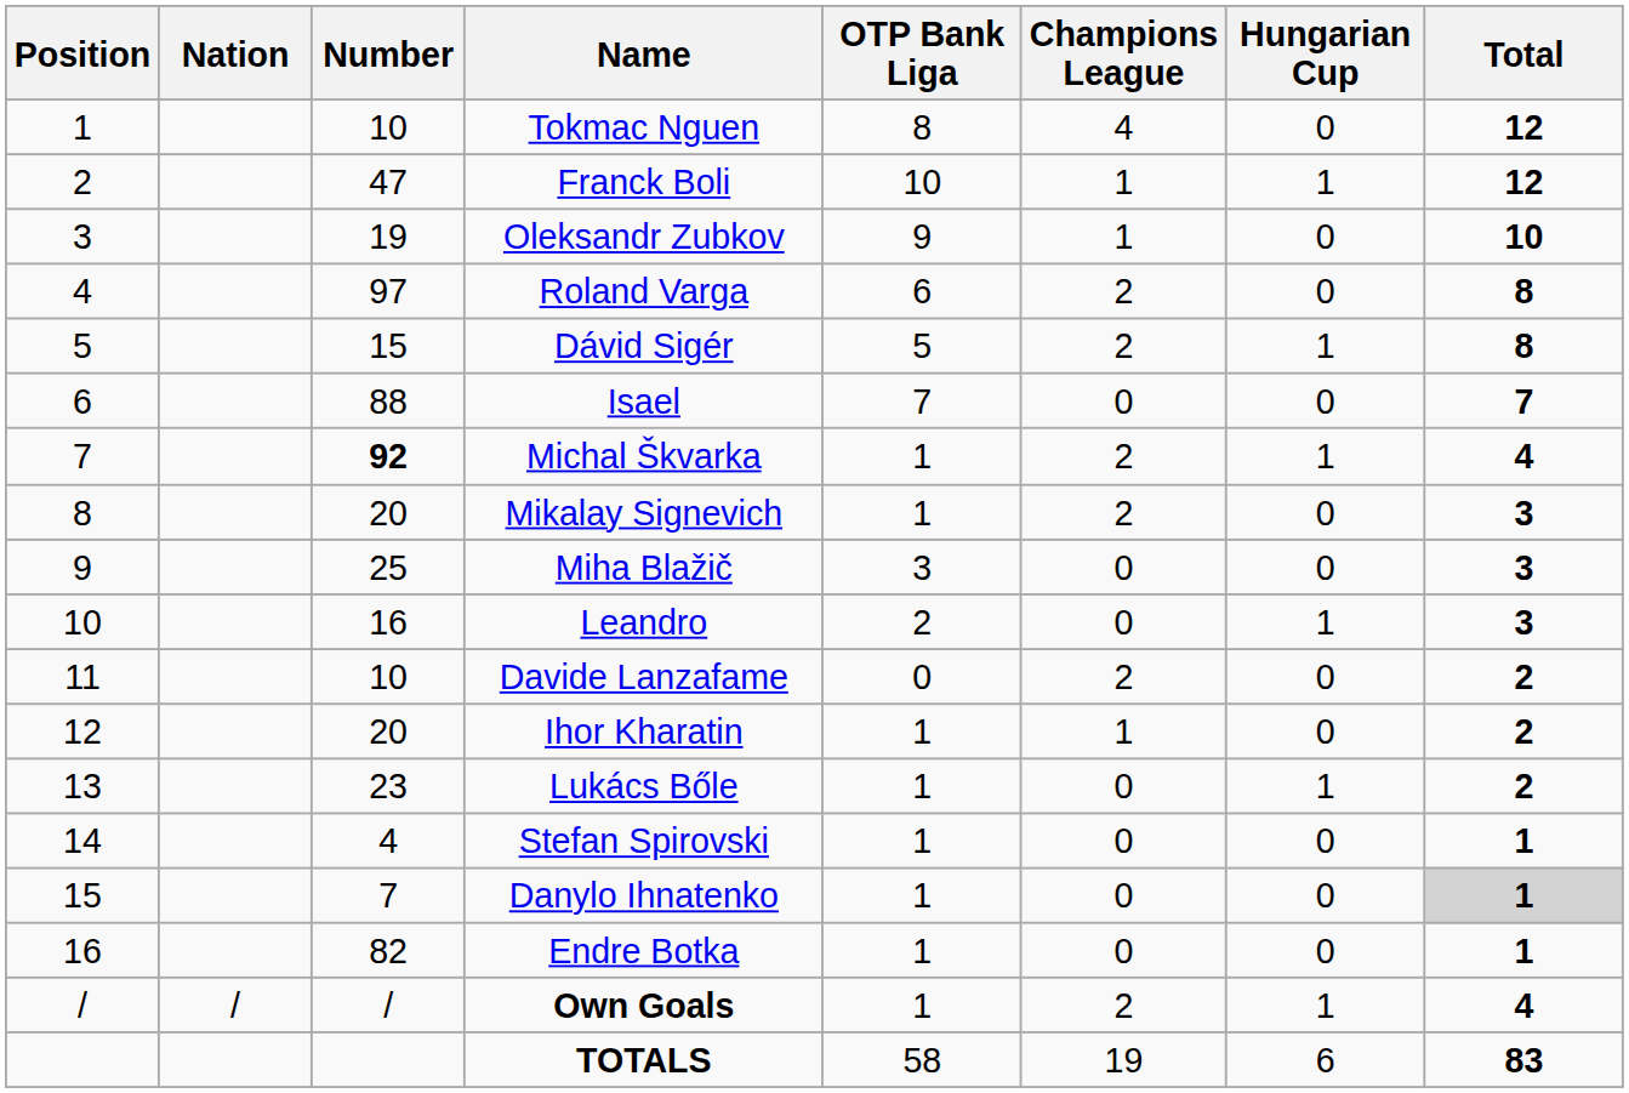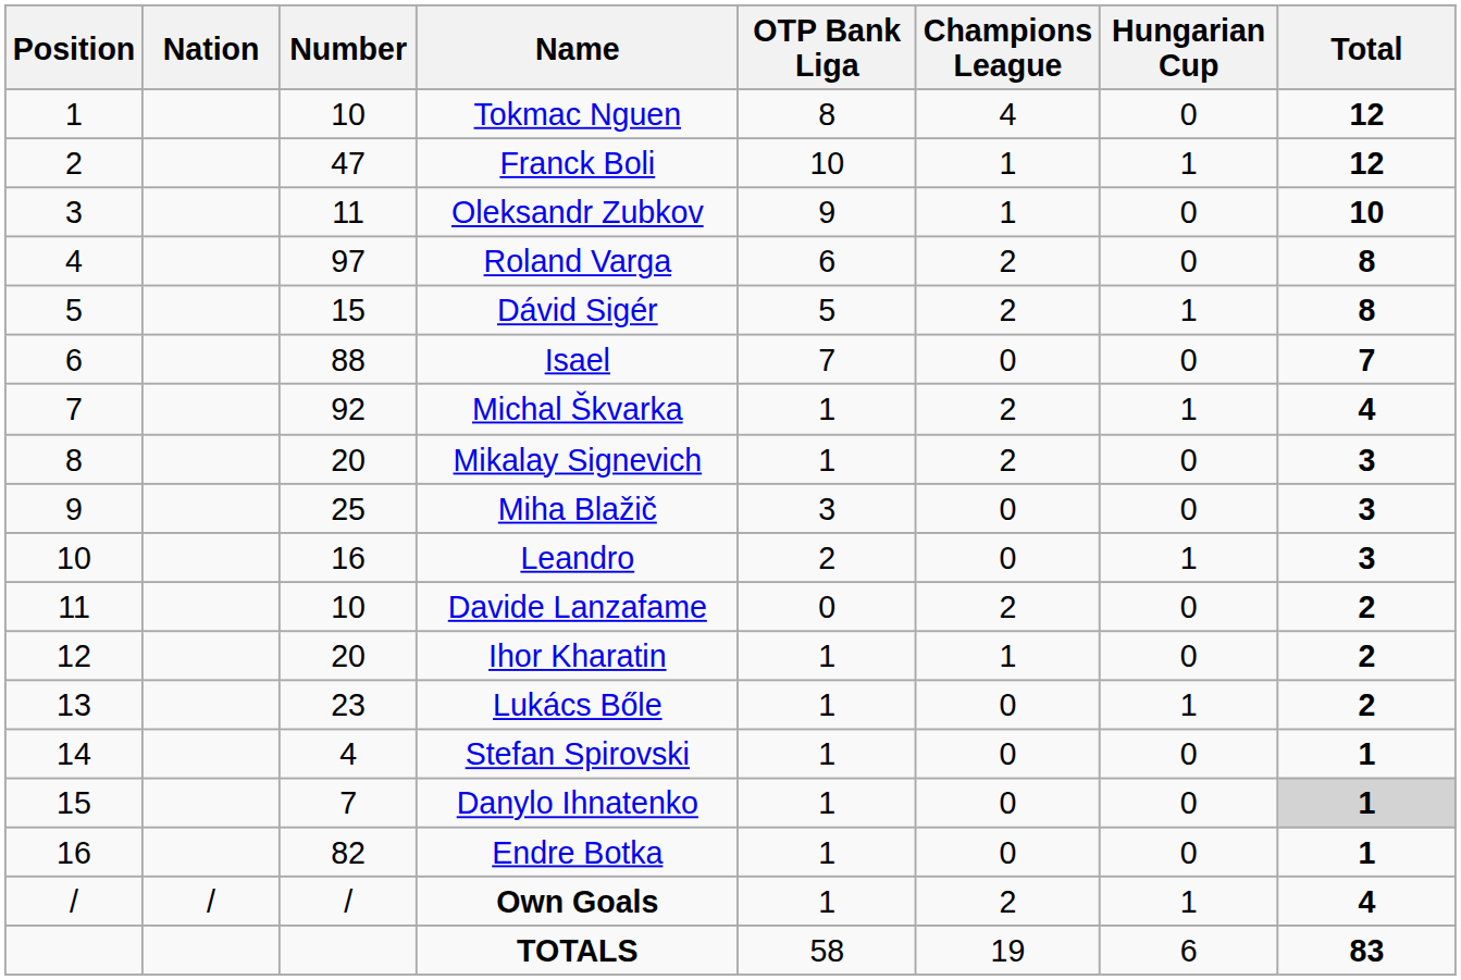 <table class="wikitable" style="font-size: 95%; text-align: center;">
 <tr>
 <th width=60>Position</th>
 <th width=60>Nation</th>
 <th width=60>Number</th>
 <th width=150>Name</th>
 <th width=80>OTP Bank Liga</th>
 <th width=80>Champions League</th>
 <th width=80>Hungarian Cup</th>
 <th width=80>Total</th>
 </tr>
 <tr>
 <td>1</td>
 <td></td>
 <td>10</td>
 <td><a href='#'>Tokmac Nguen</a></td>
 <td>8</td>
 <td>4</td>
 <td>0</td>
 <td><strong>12</strong></td>
 </tr>
 <tr>
 <td>2</td>
 <td></td>
 <td>47</td>
 <td><a href='#'>Franck Boli</a></td>
 <td>10</td>
 <td>1</td>
 <td>1</td>
 <td><strong>12</strong></td>
 </tr>
 <tr>
 <td>3</td>
 <td></td>
-<td>19</td>
+<td>11</td>
 <td><a href='#'>Oleksandr Zubkov</a></td>
 <td>9</td>
 <td>1</td>
 <td>0</td>
 <td><strong>10</strong></td>
 </tr>
 <tr>
 <td>4</td>
 <td></td>
 <td>97</td>
 <td><a href='#'>Roland Varga</a></td>
 <td>6</td>
 <td>2</td>
 <td>0</td>
 <td><strong>8</strong></td>
 </tr>
 <tr>
 <td>5</td>
 <td></td>
 <td>15</td>
 <td><a href='#'>Dávid Sigér</a></td>
 <td>5</td>
 <td>2</td>
 <td>1</td>
 <td><strong>8</strong></td>
 </tr>
 <tr>
 <td>6</td>
 <td></td>
 <td>88</td>
 <td><a href='#'>Isael</a></td>
 <td>7</td>
 <td>0</td>
 <td>0</td>
 <td><strong>7</strong></td>
 </tr>
 <tr>
 <td>7</td>
 <td></td>
-<td><strong>92</strong></td>
+<td>92</td>
 <td><a href='#'>Michal Škvarka</a></td>
 <td>1</td>
 <td>2</td>
 <td>1</td>
 <td><strong>4</strong></td>
 </tr>
 <tr>
 <td>8</td>
 <td></td>
 <td>20</td>
 <td><a href='#'>Mikalay Signevich</a></td>
 <td>1</td>
 <td>2</td>
 <td>0</td>
 <td><strong>3</strong></td>
 </tr>
 <tr>
 <td>9</td>
 <td></td>
 <td>25</td>
 <td><a href='#'>Miha Blažič</a></td>
 <td>3</td>
 <td>0</td>
 <td>0</td>
 <td><strong>3</strong></td>
 </tr>
 <tr>
 <td>10</td>
 <td></td>
 <td>16</td>
 <td><a href='#'>Leandro</a></td>
 <td>2</td>
 <td>0</td>
 <td>1</td>
 <td><strong>3</strong></td>
 </tr>
 <tr>
 <td>11</td>
 <td></td>
 <td>10</td>
 <td><a href='#'>Davide Lanzafame</a></td>
 <td>0</td>
 <td>2</td>
 <td>0</td>
 <td><strong>2</strong></td>
 </tr>
 <tr>
 <td>12</td>
 <td></td>
 <td>20</td>
 <td><a href='#'>Ihor Kharatin</a></td>
 <td>1</td>
 <td>1</td>
 <td>0</td>
 <td><strong>2</strong></td>
 </tr>
 <tr>
 <td>13</td>
 <td></td>
 <td>23</td>
 <td><a href='#'>Lukács Bőle</a></td>
 <td>1</td>
 <td>0</td>
 <td>1</td>
 <td><strong>2</strong></td>
 </tr>
 <tr>
 <td>14</td>
 <td></td>
 <td>4</td>
 <td><a href='#'>Stefan Spirovski</a></td>
 <td>1</td>
 <td>0</td>
 <td>0</td>
 <td><strong>1</strong></td>
 </tr>
 <tr>
 <td>15</td>
 <td></td>
 <td>7</td>
 <td><a href='#'>Danylo Ihnatenko</a></td>
 <td>1</td>
 <td>0</td>
 <td>0</td>
 <td style="background: lightgrey;"><strong>1</strong></td>
 </tr>
 <tr>
 <td>16</td>
 <td></td>
 <td>82</td>
 <td><a href='#'>Endre Botka</a></td>
 <td>1</td>
 <td>0</td>
 <td>0</td>
 <td><strong>1</strong></td>
 </tr>
 <tr>
 <td>/</td>
 <td>/</td>
 <td>/</td>
 <td><strong>Own Goals</strong></td>
 <td>1</td>
 <td>2</td>
 <td>1</td>
 <td><strong>4</strong></td>
 </tr>
 <tr>
 <td></td>
 <td></td>
 <td></td>
 <td><strong>TOTALS</strong></td>
 <td>58</td>
 <td>19</td>
 <td>6</td>
 <td><strong>83</strong></td>
 </tr>
 </table>
